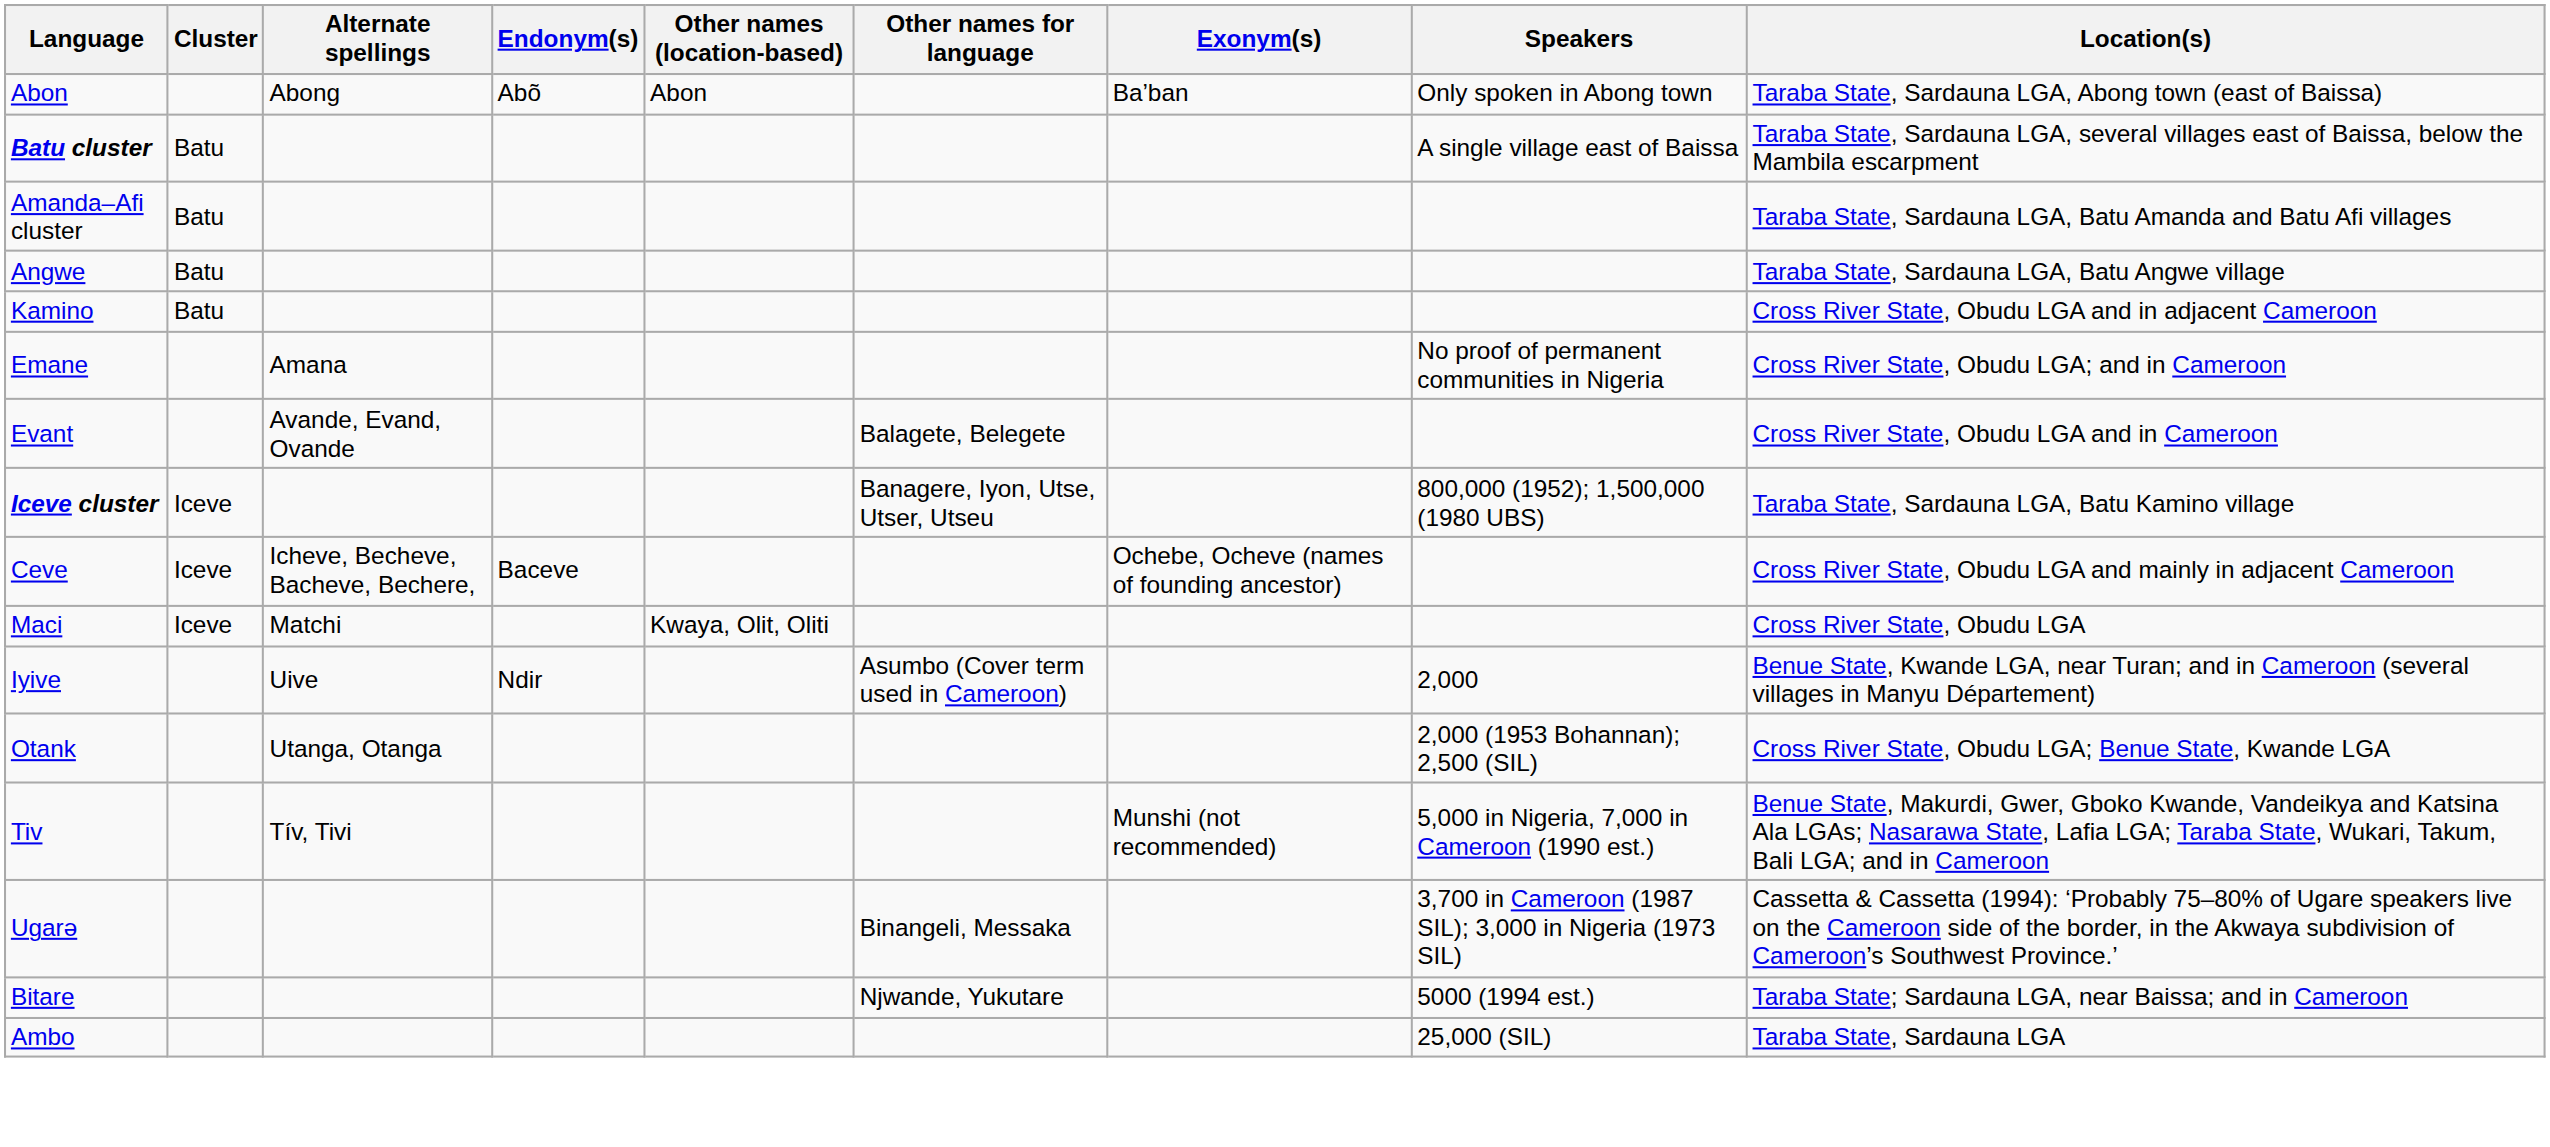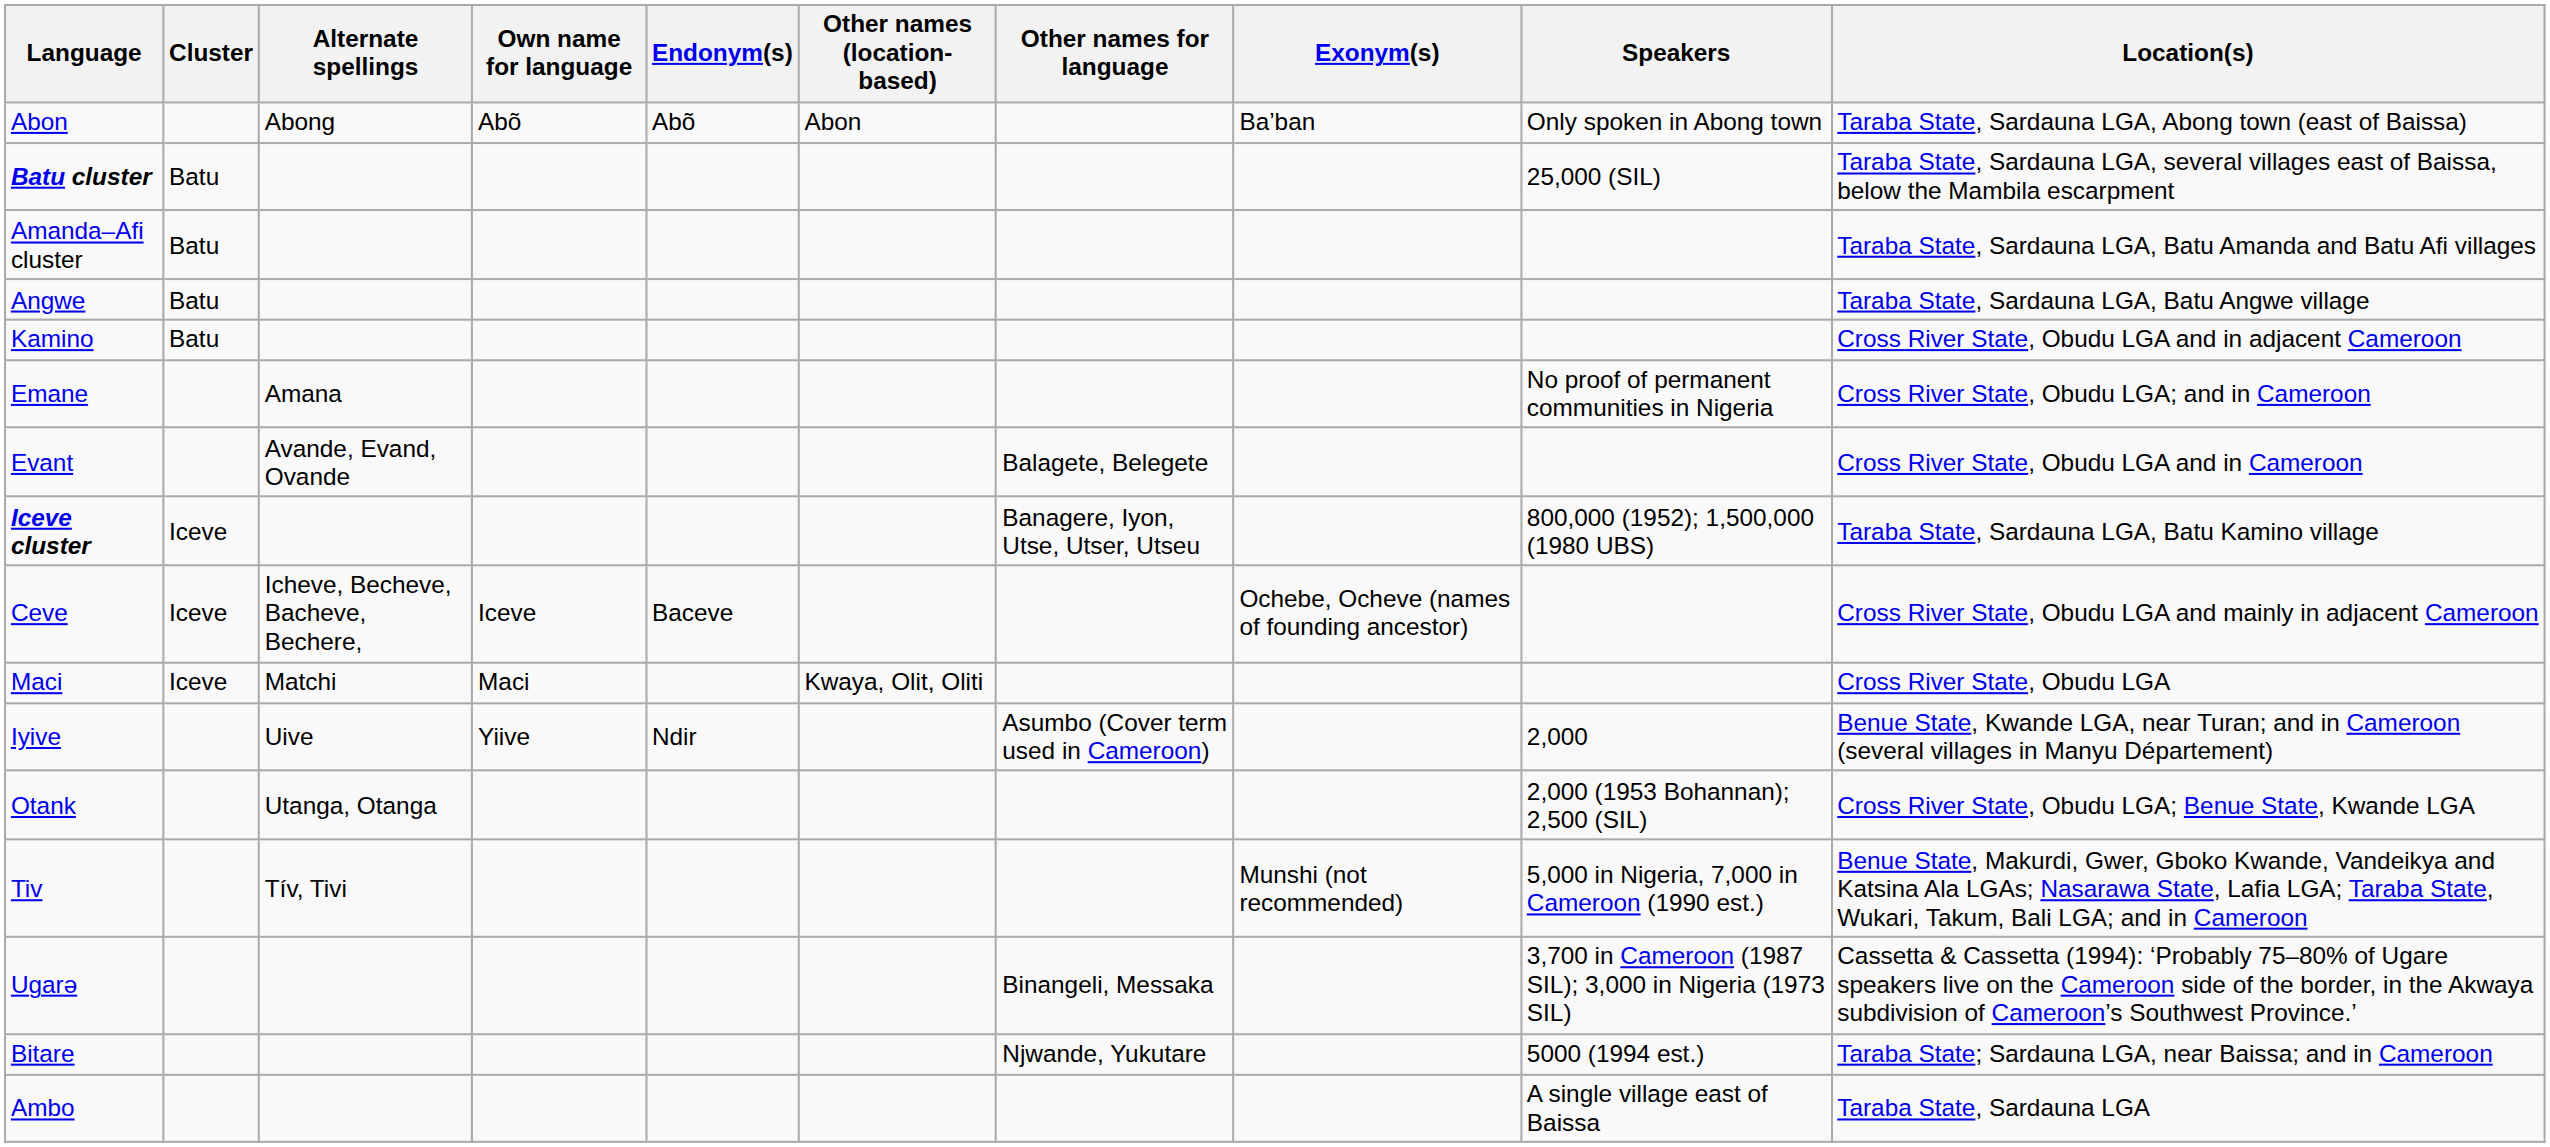 <table class="wikitable sortable" | style="font-size: 75%;" |>
 <tr>
 <th>Language</th>
 <th>Cluster</th>
 <th>Alternate spellings</th>
+<th>Own name for language</th>
 <th><a href='#'>Endonym</a>(s)</th>
 <th>Other names (location-based)</th>
 <th>Other names for language</th>
 <th><a href='#'>Exonym</a>(s)</th>
 <th>Speakers</th>
 <th>Location(s)</th>
 </tr>
 <tr>
 <td><a href='#'>Abon</a></td>
 <td></td>
 <td>Abong</td>
+<td>Abõ</td>
 <td>Abõ</td>
 <td>Abon</td>
 <td></td>
 <td>Ba’ban</td>
 <td>Only spoken in Abong town</td>
 <td><a href='#'>Taraba State</a>, Sardauna LGA, Abong town (east of Baissa)</td>
 </tr>
 <tr>
 <td><strong><em><a href='#'>Batu</a> cluster</em></strong></td>
 <td>Batu</td>
 <td></td>
 <td></td>
 <td></td>
 <td></td>
 <td></td>
-<td>A single village east of Baissa</td>
+<td></td>
+<td>25,000 (SIL)</td>
 <td><a href='#'>Taraba State</a>, Sardauna LGA, several villages east of Baissa, below the Mambila escarpment</td>
 </tr>
 <tr>
 <td><a href='#'>Amanda–Afi</a> cluster</td>
 <td>Batu</td>
+<td></td>
 <td></td>
 <td></td>
 <td></td>
 <td></td>
 <td></td>
 <td></td>
 <td><a href='#'>Taraba State</a>, Sardauna LGA, Batu Amanda and Batu Afi villages</td>
 </tr>
 <tr>
 <td><a href='#'>Angwe</a></td>
 <td>Batu</td>
 <td></td>
 <td></td>
 <td></td>
 <td></td>
 <td></td>
 <td></td>
+<td></td>
 <td><a href='#'>Taraba State</a>, Sardauna LGA, Batu Angwe village</td>
 </tr>
 <tr>
 <td><a href='#'>Kamino</a></td>
 <td>Batu</td>
+<td></td>
 <td></td>
 <td></td>
 <td></td>
 <td></td>
 <td></td>
 <td></td>
 <td><a href='#'>Cross River State</a>, Obudu LGA and in adjacent <a href='#'>Cameroon</a></td>
 </tr>
 <tr>
 <td><a href='#'>Emane</a></td>
 <td></td>
 <td>Amana</td>
 <td></td>
 <td></td>
 <td></td>
 <td></td>
+<td></td>
 <td>No proof of permanent communities in Nigeria</td>
 <td><a href='#'>Cross River State</a>, Obudu LGA; and in <a href='#'>Cameroon</a></td>
 </tr>
 <tr>
 <td><a href='#'>Evant</a></td>
 <td></td>
 <td>Avande, Evand, Ovande</td>
+<td></td>
 <td></td>
 <td></td>
 <td>Balagete, Belegete</td>
 <td></td>
 <td></td>
 <td><a href='#'>Cross River State</a>, Obudu LGA and in <a href='#'>Cameroon</a></td>
 </tr>
 <tr>
 <td><strong><em><a href='#'>Iceve</a> cluster</em></strong></td>
 <td>Iceve</td>
 <td></td>
 <td></td>
 <td></td>
+<td></td>
 <td>Banagere, Iyon, Utse, Utser, Utseu</td>
 <td></td>
 <td>800,000 (1952); 1,500,000 (1980 UBS)</td>
 <td><a href='#'>Taraba State</a>, Sardauna LGA, Batu Kamino village</td>
 </tr>
 <tr>
 <td><a href='#'>Ceve</a></td>
 <td>Iceve</td>
 <td>Icheve, Becheve, Bacheve, Bechere,</td>
+<td>Iceve</td>
 <td>Baceve</td>
 <td></td>
 <td></td>
 <td>Ochebe, Ocheve (names of founding ancestor)</td>
 <td></td>
 <td><a href='#'>Cross River State</a>, Obudu LGA and mainly in adjacent <a href='#'>Cameroon</a></td>
 </tr>
 <tr>
 <td><a href='#'>Maci</a></td>
 <td>Iceve</td>
 <td>Matchi</td>
+<td>Maci</td>
 <td></td>
 <td>Kwaya, Olit, Oliti</td>
 <td></td>
 <td></td>
 <td></td>
 <td><a href='#'>Cross River State</a>, Obudu LGA</td>
 </tr>
 <tr>
 <td><a href='#'>Iyive</a></td>
 <td></td>
 <td>Uive</td>
+<td>Yiive</td>
 <td>Ndir</td>
 <td></td>
 <td>Asumbo (Cover term used in <a href='#'>Cameroon</a>)</td>
 <td></td>
 <td>2,000</td>
 <td><a href='#'>Benue State</a>, Kwande LGA, near Turan; and in <a href='#'>Cameroon</a> (several villages in Manyu Département)</td>
 </tr>
 <tr>
 <td><a href='#'>Otank</a></td>
 <td></td>
 <td>Utanga, Otanga</td>
 <td></td>
 <td></td>
 <td></td>
 <td></td>
+<td></td>
 <td>2,000 (1953 Bohannan); 2,500 (SIL)</td>
 <td><a href='#'>Cross River State</a>, Obudu LGA; <a href='#'>Benue State</a>, Kwande LGA</td>
 </tr>
 <tr>
 <td><a href='#'>Tiv</a></td>
 <td></td>
 <td>Tív, Tivi</td>
+<td></td>
 <td></td>
 <td></td>
 <td></td>
 <td>Munshi (not recommended)</td>
 <td>5,000 in Nigeria, 7,000 in <a href='#'>Cameroon</a> (1990 est.)</td>
 <td><a href='#'>Benue State</a>, Makurdi, Gwer, Gboko Kwande, Vandeikya and Katsina Ala LGAs; <a href='#'>Nasarawa State</a>, Lafia LGA; <a href='#'>Taraba State</a>, Wukari, Takum, Bali LGA; and in <a href='#'>Cameroon</a></td>
 </tr>
 <tr>
 <td><a href='#'>Ugarә</a></td>
 <td></td>
 <td></td>
 <td></td>
 <td></td>
+<td></td>
 <td>Binangeli, Messaka</td>
 <td></td>
 <td>3,700 in <a href='#'>Cameroon</a> (1987 SIL); 3,000 in Nigeria (1973 SIL)</td>
 <td>Cassetta & Cassetta (1994): ‘Probably 75‒80% of Ugare speakers live on the <a href='#'>Cameroon</a> side of the border, in the Akwaya subdivision of <a href='#'>Cameroon</a>’s Southwest Province.’</td>
 </tr>
 <tr>
 <td><a href='#'>Bitare</a></td>
+<td></td>
 <td></td>
 <td></td>
 <td></td>
 <td></td>
 <td>Njwande, Yukutare</td>
 <td></td>
 <td>5000 (1994 est.)</td>
 <td><a href='#'>Taraba State</a>; Sardauna LGA, near Baissa; and in <a href='#'>Cameroon</a></td>
 </tr>
 <tr>
 <td><a href='#'>Ambo</a></td>
 <td></td>
 <td></td>
 <td></td>
 <td></td>
 <td></td>
 <td></td>
-<td>25,000 (SIL)</td>
+<td></td>
+<td>A single village east of Baissa</td>
 <td><a href='#'>Taraba State</a>, Sardauna LGA</td>
 </tr>
 </table>
